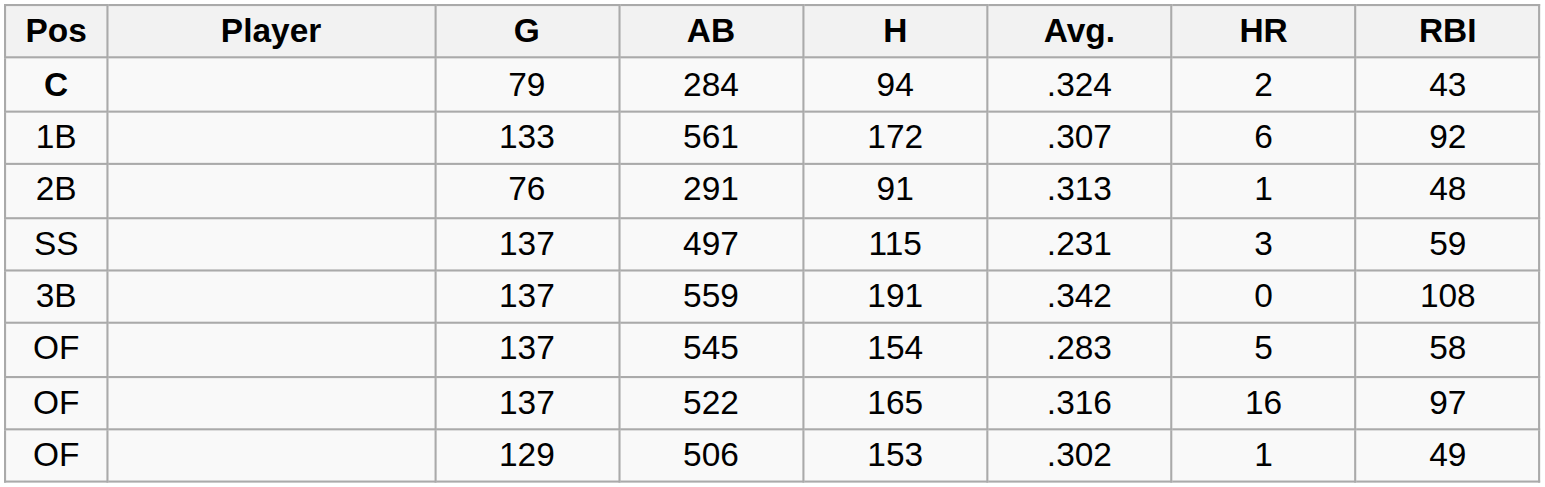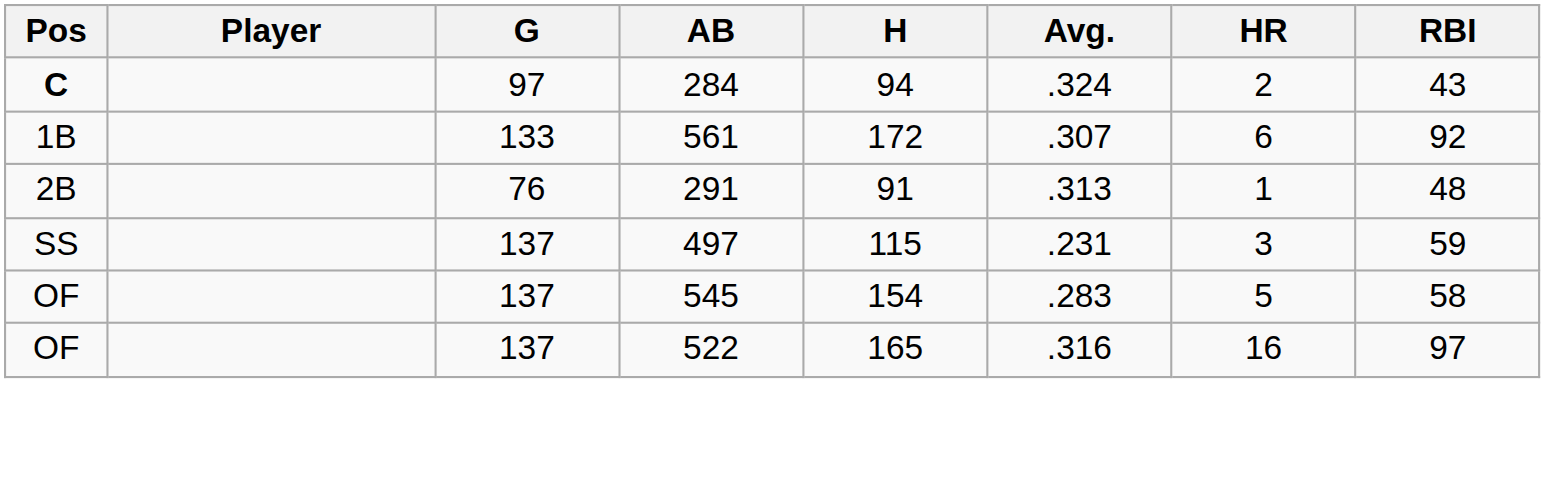 <table class="wikitable sortable">
 <tr>
 <th bgcolor="#DDDDFF" width="5%">Pos</th>
 <th bgcolor="#DDDDFF" width="16%">Player</th>
 <th bgcolor="#DDDDFF" width="9%">G</th>
 <th bgcolor="#DDDDFF" width="9%">AB</th>
 <th bgcolor="#DDDDFF" width="9%">H</th>
 <th bgcolor="#DDDDFF" width="9%">Avg.</th>
 <th bgcolor="#DDDDFF" width="9%">HR</th>
 <th bgcolor="#DDDDFF" width="9%">RBI</th>
 </tr>
 <tr align="center">
 <td><strong>C</strong></td>
 <td></td>
-<td>79</td>
+<td>97</td>
 <td>284</td>
 <td>94</td>
 <td>.324</td>
 <td>2</td>
 <td>43</td>
 </tr>
 <tr align="center">
 <td>1B</td>
 <td></td>
 <td>133</td>
 <td>561</td>
 <td>172</td>
 <td>.307</td>
 <td>6</td>
 <td>92</td>
 </tr>
 <tr align="center">
 <td>2B</td>
 <td></td>
 <td>76</td>
 <td>291</td>
 <td>91</td>
 <td>.313</td>
 <td>1</td>
 <td>48</td>
 </tr>
 <tr align="center">
 <td>SS</td>
 <td></td>
 <td>137</td>
 <td>497</td>
 <td>115</td>
 <td>.231</td>
 <td>3</td>
 <td>59</td>
 </tr>
 <tr align="center">
-<td>3B</td>
-<td></td>
-<td>137</td>
-<td>559</td>
-<td>191</td>
-<td>.342</td>
-<td>0</td>
-<td>108</td>
-</tr>
-<tr align="center">
 <td>OF</td>
 <td></td>
 <td>137</td>
 <td>545</td>
 <td>154</td>
 <td>.283</td>
 <td>5</td>
 <td>58</td>
 </tr>
 <tr align="center">
 <td>OF</td>
 <td></td>
 <td>137</td>
 <td>522</td>
 <td>165</td>
 <td>.316</td>
 <td>16</td>
 <td>97</td>
 </tr>
-<tr align="center">
-<td>OF</td>
-<td></td>
-<td>129</td>
-<td>506</td>
-<td>153</td>
-<td>.302</td>
-<td>1</td>
-<td>49</td>
-</tr>
 </table>
